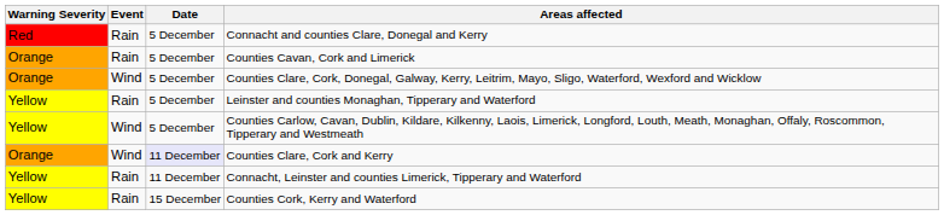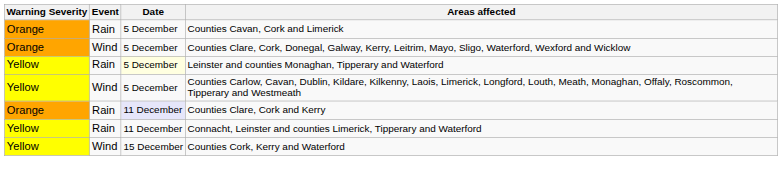 <table class="wikitable">
 <tr>
 <th>Warning Severity</th>
 <th>Event</th>
 <th>Date</th>
 <th>Areas affected</th>
-</tr>
-<tr>
-<td style="background:red; font-size: large;">Red</td>
-<td style="background-color: #00000; font-size: large;" id="Beaufort_Number_12">Rain</td>
-<td>5 December</td>
-<td>Connacht and counties Clare, Donegal and Kerry</td>
 </tr>
 <tr>
 <td style="background:orange; font-size: large;">Orange</td>
 <td style="background-color: #00000; font-size: large;" id="Beaufort_Number_12">Rain</td>
 <td>5 December</td>
 <td>Counties Cavan, Cork and Limerick</td>
 </tr>
 <tr>
 <td style="background:orange; font-size: large;">Orange</td>
 <td style="background-color: #00000; font-size: large;" id="Beaufort_Number_12">Wind</td>
 <td>5 December</td>
 <td>Counties Clare, Cork, Donegal, Galway, Kerry, Leitrim, Mayo, Sligo, Waterford, Wexford and Wicklow</td>
 </tr>
 <tr>
 <td style="background:yellow; font-size: large;">Yellow</td>
 <td style="background-color: #00000; font-size: large;" id="Beaufort_Number_12">Rain</td>
-<td>5 December</td>
+<td style="background: lightyellow;">5 December</td>
 <td>Leinster and counties Monaghan, Tipperary and Waterford</td>
 </tr>
 <tr>
 <td style="background:yellow; font-size: large;">Yellow</td>
 <td style="background-color: #00000; font-size: large;" id="Beaufort_Number_12">Wind</td>
 <td>5 December</td>
 <td>Counties Carlow, Cavan, Dublin, Kildare, Kilkenny, Laois, Limerick, Longford, Louth, Meath, Monaghan, Offaly, Roscommon, Tipperary and Westmeath</td>
 </tr>
 <tr>
 <td style="background:orange; font-size: large;">Orange</td>
-<td style="background-color: #00000; font-size: large;" id="Beaufort_Number_12">Wind</td>
+<td style="background-color: #00000; font-size: large;" id="Beaufort_Number_12">Rain</td>
 <td style="background: lavender;">11 December</td>
 <td>Counties Clare, Cork and Kerry</td>
 </tr>
 <tr>
 <td style="background:yellow; font-size: large;">Yellow</td>
 <td style="background-color: #00000; font-size: large;" id="Beaufort_Number_12">Rain</td>
 <td>11 December</td>
 <td>Connacht, Leinster and counties Limerick, Tipperary and Waterford</td>
 </tr>
 <tr>
 <td style="background:yellow; font-size: large;">Yellow</td>
-<td style="background-color: #00000; font-size: large;" id="Beaufort_Number_12">Rain</td>
+<td style="background-color: #00000; font-size: large;" id="Beaufort_Number_12">Wind</td>
 <td>15 December</td>
 <td>Counties Cork, Kerry and Waterford</td>
 </tr>
 </table>
